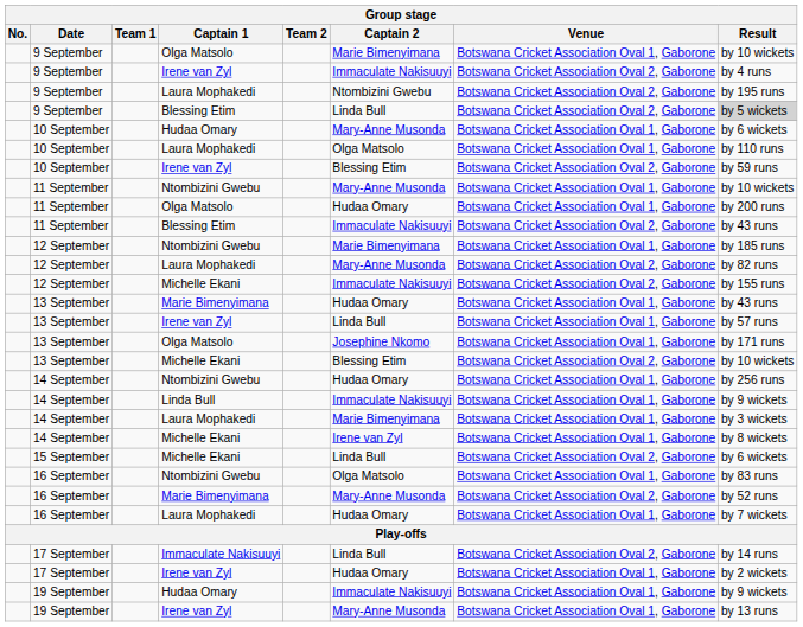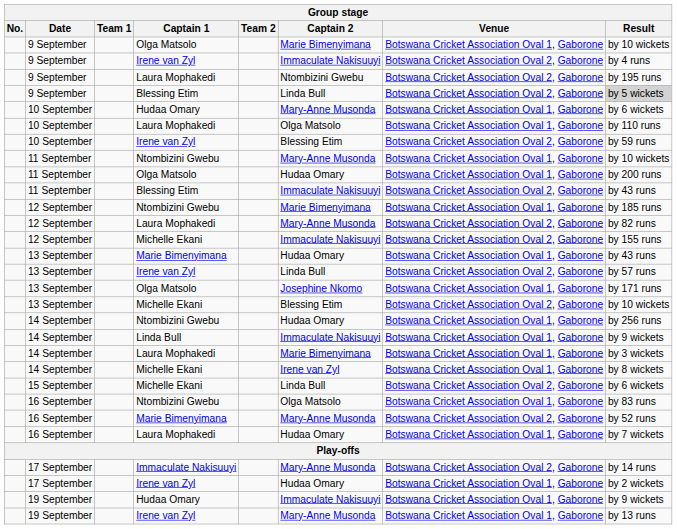 <table class="wikitable">
 <tr>
 <th colspan="9">Group stage</th>
 </tr>
 <tr>
 <th>No.</th>
 <th>Date</th>
 <th>Team 1</th>
 <th>Captain 1</th>
 <th>Team 2</th>
 <th>Captain 2</th>
 <th>Venue</th>
 <th>Result</th>
 </tr>
 <tr>
 <td></td>
 <td>9 September</td>
 <td></td>
 <td>Olga Matsolo</td>
 <td></td>
 <td><a href='#'>Marie Bimenyimana</a></td>
 <td><a href='#'>Botswana Cricket Association Oval 1</a>, <a href='#'>Gaborone</a></td>
 <td> by 10 wickets</td>
 </tr>
 <tr>
 <td></td>
 <td>9 September</td>
 <td></td>
 <td><a href='#'>Irene van Zyl</a></td>
 <td></td>
 <td><a href='#'>Immaculate Nakisuuyi</a></td>
 <td><a href='#'>Botswana Cricket Association Oval 2</a>, <a href='#'>Gaborone</a></td>
 <td> by 4 runs</td>
 </tr>
 <tr>
 <td></td>
 <td>9 September</td>
 <td></td>
 <td>Laura Mophakedi</td>
 <td></td>
 <td>Ntombizini Gwebu</td>
 <td><a href='#'>Botswana Cricket Association Oval 2</a>, <a href='#'>Gaborone</a></td>
 <td> by 195 runs</td>
 </tr>
 <tr>
 <td></td>
 <td>9 September</td>
 <td></td>
 <td>Blessing Etim</td>
 <td></td>
 <td>Linda Bull</td>
 <td><a href='#'>Botswana Cricket Association Oval 2</a>, <a href='#'>Gaborone</a></td>
 <td style="background: lightgrey;"> by 5 wickets</td>
 </tr>
 <tr>
 <td></td>
 <td>10 September</td>
 <td></td>
 <td>Hudaa Omary</td>
 <td></td>
 <td><a href='#'>Mary-Anne Musonda</a></td>
 <td><a href='#'>Botswana Cricket Association Oval 1</a>, <a href='#'>Gaborone</a></td>
 <td> by 6 wickets</td>
 </tr>
 <tr>
 <td></td>
 <td>10 September</td>
 <td></td>
 <td>Laura Mophakedi</td>
 <td></td>
 <td>Olga Matsolo</td>
 <td><a href='#'>Botswana Cricket Association Oval 1</a>, <a href='#'>Gaborone</a></td>
 <td> by 110 runs</td>
 </tr>
 <tr>
 <td></td>
 <td>10 September</td>
 <td></td>
 <td><a href='#'>Irene van Zyl</a></td>
 <td></td>
 <td>Blessing Etim</td>
 <td><a href='#'>Botswana Cricket Association Oval 2</a>, <a href='#'>Gaborone</a></td>
 <td> by 59 runs</td>
 </tr>
 <tr>
 <td></td>
 <td>11 September</td>
 <td></td>
 <td>Ntombizini Gwebu</td>
 <td></td>
 <td><a href='#'>Mary-Anne Musonda</a></td>
 <td><a href='#'>Botswana Cricket Association Oval 1</a>, <a href='#'>Gaborone</a></td>
 <td> by 10 wickets</td>
 </tr>
 <tr>
 <td></td>
 <td>11 September</td>
 <td></td>
 <td>Olga Matsolo</td>
 <td></td>
 <td>Hudaa Omary</td>
 <td><a href='#'>Botswana Cricket Association Oval 1</a>, <a href='#'>Gaborone</a></td>
 <td> by 200 runs</td>
 </tr>
 <tr>
 <td></td>
 <td>11 September</td>
 <td></td>
 <td>Blessing Etim</td>
 <td></td>
 <td><a href='#'>Immaculate Nakisuuyi</a></td>
 <td><a href='#'>Botswana Cricket Association Oval 2</a>, <a href='#'>Gaborone</a></td>
 <td> by 43 runs</td>
 </tr>
 <tr>
 <td></td>
 <td>12 September</td>
 <td></td>
 <td>Ntombizini Gwebu</td>
 <td></td>
 <td><a href='#'>Marie Bimenyimana</a></td>
 <td><a href='#'>Botswana Cricket Association Oval 1</a>, <a href='#'>Gaborone</a></td>
 <td> by 185 runs</td>
 </tr>
 <tr>
 <td></td>
 <td>12 September</td>
 <td></td>
 <td>Laura Mophakedi</td>
 <td></td>
 <td><a href='#'>Mary-Anne Musonda</a></td>
 <td><a href='#'>Botswana Cricket Association Oval 2</a>, <a href='#'>Gaborone</a></td>
 <td> by 82 runs</td>
 </tr>
 <tr>
 <td></td>
 <td>12 September</td>
 <td></td>
 <td>Michelle Ekani</td>
 <td></td>
 <td><a href='#'>Immaculate Nakisuuyi</a></td>
 <td><a href='#'>Botswana Cricket Association Oval 2</a>, <a href='#'>Gaborone</a></td>
 <td> by 155 runs</td>
 </tr>
 <tr>
 <td></td>
 <td>13 September</td>
 <td></td>
 <td><a href='#'>Marie Bimenyimana</a></td>
 <td></td>
 <td>Hudaa Omary</td>
 <td><a href='#'>Botswana Cricket Association Oval 1</a>, <a href='#'>Gaborone</a></td>
 <td> by 43 runs</td>
 </tr>
 <tr>
 <td></td>
 <td>13 September</td>
 <td></td>
 <td><a href='#'>Irene van Zyl</a></td>
 <td></td>
 <td>Linda Bull</td>
-<td><a href='#'>Botswana Cricket Association Oval 1</a>, <a href='#'>Gaborone</a></td>
+<td><a href='#'>Botswana Cricket Association Oval 2</a>, <a href='#'>Gaborone</a></td>
 <td> by 57 runs</td>
 </tr>
 <tr>
 <td></td>
 <td>13 September</td>
 <td></td>
 <td>Olga Matsolo</td>
 <td></td>
 <td><a href='#'>Josephine Nkomo</a></td>
 <td><a href='#'>Botswana Cricket Association Oval 1</a>, <a href='#'>Gaborone</a></td>
 <td> by 171 runs</td>
 </tr>
 <tr>
 <td></td>
 <td>13 September</td>
 <td></td>
 <td>Michelle Ekani</td>
 <td></td>
 <td>Blessing Etim</td>
 <td><a href='#'>Botswana Cricket Association Oval 2</a>, <a href='#'>Gaborone</a></td>
 <td> by 10 wickets</td>
 </tr>
 <tr>
 <td></td>
 <td>14 September</td>
 <td></td>
 <td>Ntombizini Gwebu</td>
 <td></td>
 <td>Hudaa Omary</td>
 <td><a href='#'>Botswana Cricket Association Oval 1</a>, <a href='#'>Gaborone</a></td>
 <td> by 256 runs</td>
 </tr>
 <tr>
 <td></td>
 <td>14 September</td>
 <td></td>
 <td>Linda Bull</td>
 <td></td>
 <td><a href='#'>Immaculate Nakisuuyi</a></td>
 <td><a href='#'>Botswana Cricket Association Oval 1</a>, <a href='#'>Gaborone</a></td>
 <td> by 9 wickets</td>
 </tr>
 <tr>
 <td></td>
 <td>14 September</td>
 <td></td>
 <td>Laura Mophakedi</td>
 <td></td>
 <td><a href='#'>Marie Bimenyimana</a></td>
 <td><a href='#'>Botswana Cricket Association Oval 1</a>, <a href='#'>Gaborone</a></td>
 <td> by 3 wickets</td>
 </tr>
 <tr>
 <td></td>
 <td>14 September</td>
 <td></td>
 <td>Michelle Ekani</td>
 <td></td>
 <td><a href='#'>Irene van Zyl</a></td>
 <td><a href='#'>Botswana Cricket Association Oval 1</a>, <a href='#'>Gaborone</a></td>
 <td> by 8 wickets</td>
 </tr>
 <tr>
 <td></td>
 <td>15 September</td>
 <td></td>
 <td>Michelle Ekani</td>
 <td></td>
 <td>Linda Bull</td>
 <td><a href='#'>Botswana Cricket Association Oval 2</a>, <a href='#'>Gaborone</a></td>
 <td> by 6 wickets</td>
 </tr>
 <tr>
 <td></td>
 <td>16 September</td>
 <td></td>
 <td>Ntombizini Gwebu</td>
 <td></td>
 <td>Olga Matsolo</td>
 <td><a href='#'>Botswana Cricket Association Oval 1</a>, <a href='#'>Gaborone</a></td>
 <td> by 83 runs</td>
 </tr>
 <tr>
 <td></td>
 <td>16 September</td>
 <td></td>
 <td><a href='#'>Marie Bimenyimana</a></td>
 <td></td>
 <td><a href='#'>Mary-Anne Musonda</a></td>
 <td><a href='#'>Botswana Cricket Association Oval 2</a>, <a href='#'>Gaborone</a></td>
 <td> by 52 runs</td>
 </tr>
 <tr>
 <td></td>
 <td>16 September</td>
 <td></td>
 <td>Laura Mophakedi</td>
 <td></td>
 <td>Hudaa Omary</td>
 <td><a href='#'>Botswana Cricket Association Oval 1</a>, <a href='#'>Gaborone</a></td>
 <td> by 7 wickets</td>
 </tr>
 <tr>
 <th colspan="9">Play-offs</th>
 </tr>
 <tr>
 <td></td>
 <td>17 September</td>
 <td></td>
 <td><a href='#'>Immaculate Nakisuuyi</a></td>
 <td></td>
-<td>Linda Bull</td>
+<td><a href='#'>Mary-Anne Musonda</a></td>
 <td><a href='#'>Botswana Cricket Association Oval 2</a>, <a href='#'>Gaborone</a></td>
 <td> by 14 runs</td>
 </tr>
 <tr>
 <td></td>
 <td>17 September</td>
 <td></td>
 <td><a href='#'>Irene van Zyl</a></td>
 <td></td>
 <td>Hudaa Omary</td>
 <td><a href='#'>Botswana Cricket Association Oval 1</a>, <a href='#'>Gaborone</a></td>
 <td> by 2 wickets</td>
 </tr>
 <tr>
 <td></td>
 <td>19 September</td>
 <td></td>
 <td>Hudaa Omary</td>
 <td></td>
 <td><a href='#'>Immaculate Nakisuuyi</a></td>
 <td><a href='#'>Botswana Cricket Association Oval 1</a>, <a href='#'>Gaborone</a></td>
 <td> by 9 wickets</td>
 </tr>
 <tr>
 <td></td>
 <td>19 September</td>
 <td></td>
 <td><a href='#'>Irene van Zyl</a></td>
 <td></td>
 <td><a href='#'>Mary-Anne Musonda</a></td>
 <td><a href='#'>Botswana Cricket Association Oval 1</a>, <a href='#'>Gaborone</a></td>
 <td> by 13 runs</td>
 </tr>
 </table>
